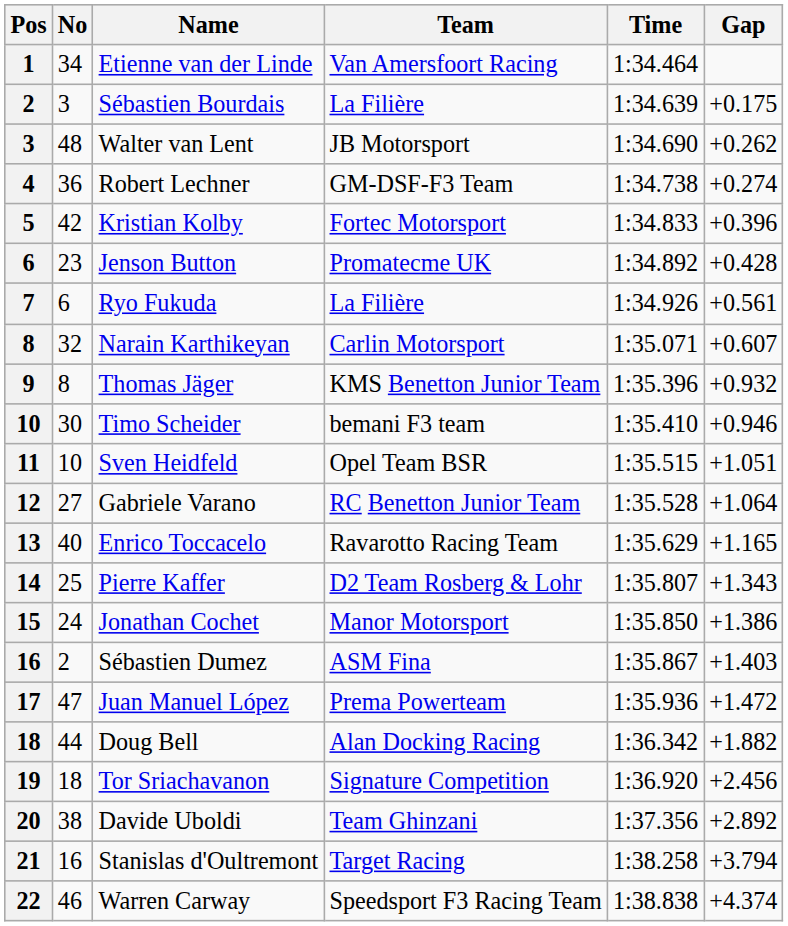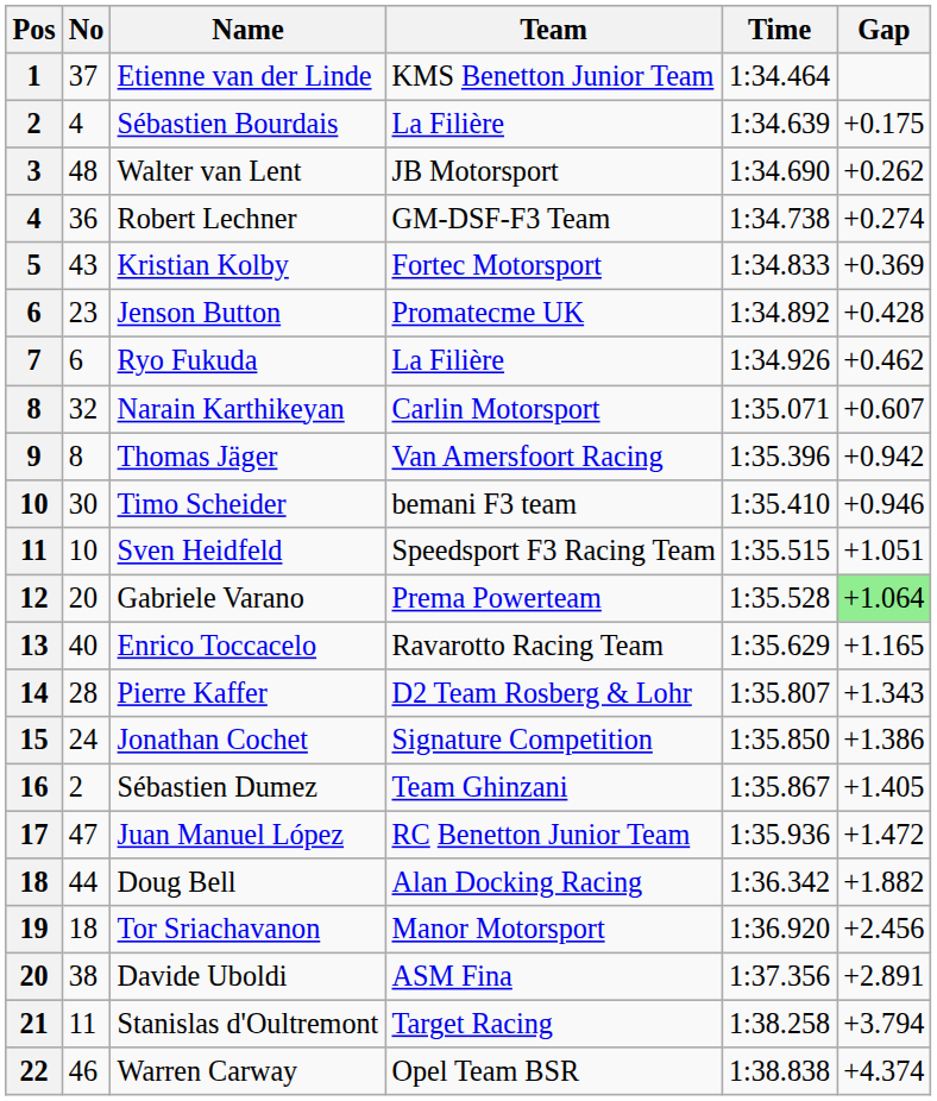 <table class="wikitable" style="font-size: 95%">
 <tr>
 <th>Pos</th>
 <th>No</th>
 <th>Name</th>
 <th>Team</th>
 <th>Time</th>
 <th>Gap</th>
 </tr>
 <tr>
 <th>1</th>
-<td>34</td>
+<td>37</td>
 <td> <a href='#'>Etienne van der Linde</a></td>
-<td><a href='#'>Van Amersfoort Racing</a></td>
+<td>KMS <a href='#'>Benetton Junior Team</a></td>
 <td>1:34.464</td>
 <td></td>
 </tr>
 <tr>
 <th>2</th>
-<td>3</td>
+<td>4</td>
 <td> <a href='#'>Sébastien Bourdais</a></td>
 <td><a href='#'>La Filière</a></td>
 <td>1:34.639</td>
 <td>+0.175</td>
 </tr>
 <tr>
 <th>3</th>
 <td>48</td>
 <td> Walter van Lent</td>
 <td>JB Motorsport</td>
 <td>1:34.690</td>
 <td>+0.262</td>
 </tr>
 <tr>
 <th>4</th>
 <td>36</td>
 <td> Robert Lechner</td>
 <td>GM-DSF-F3 Team</td>
 <td>1:34.738</td>
 <td>+0.274</td>
 </tr>
 <tr>
 <th>5</th>
-<td>42</td>
+<td>43</td>
 <td> <a href='#'>Kristian Kolby</a></td>
 <td><a href='#'>Fortec Motorsport</a></td>
 <td>1:34.833</td>
-<td>+0.396</td>
+<td>+0.369</td>
 </tr>
 <tr>
 <th>6</th>
 <td>23</td>
 <td> <a href='#'>Jenson Button</a></td>
 <td><a href='#'>Promatecme UK</a></td>
 <td>1:34.892</td>
 <td>+0.428</td>
 </tr>
 <tr>
 <th>7</th>
 <td>6</td>
 <td> <a href='#'>Ryo Fukuda</a></td>
 <td><a href='#'>La Filière</a></td>
 <td>1:34.926</td>
-<td>+0.561</td>
+<td>+0.462</td>
 </tr>
 <tr>
 <th>8</th>
 <td>32</td>
 <td> <a href='#'>Narain Karthikeyan</a></td>
 <td><a href='#'>Carlin Motorsport</a></td>
 <td>1:35.071</td>
 <td>+0.607</td>
 </tr>
 <tr>
 <th>9</th>
 <td>8</td>
 <td> <a href='#'>Thomas Jäger</a></td>
-<td>KMS <a href='#'>Benetton Junior Team</a></td>
+<td><a href='#'>Van Amersfoort Racing</a></td>
 <td>1:35.396</td>
-<td>+0.932</td>
+<td>+0.942</td>
 </tr>
 <tr>
 <th>10</th>
 <td>30</td>
 <td> <a href='#'>Timo Scheider</a></td>
 <td>bemani F3 team</td>
 <td>1:35.410</td>
 <td>+0.946</td>
 </tr>
 <tr>
 <th>11</th>
 <td>10</td>
 <td> <a href='#'>Sven Heidfeld</a></td>
-<td>Opel Team BSR</td>
+<td>Speedsport F3 Racing Team</td>
 <td>1:35.515</td>
 <td>+1.051</td>
 </tr>
 <tr>
 <th>12</th>
-<td>27</td>
+<td>20</td>
 <td> Gabriele Varano</td>
-<td><a href='#'>RC</a> <a href='#'>Benetton Junior Team</a></td>
+<td><a href='#'>Prema Powerteam</a></td>
 <td>1:35.528</td>
-<td>+1.064</td>
+<td style="background: lightgreen;">+1.064</td>
 </tr>
 <tr>
 <th>13</th>
 <td>40</td>
 <td> <a href='#'>Enrico Toccacelo</a></td>
 <td>Ravarotto Racing Team</td>
 <td>1:35.629</td>
 <td>+1.165</td>
 </tr>
 <tr>
 <th>14</th>
-<td>25</td>
+<td>28</td>
 <td> <a href='#'>Pierre Kaffer</a></td>
 <td><a href='#'>D2 Team Rosberg & Lohr</a></td>
 <td>1:35.807</td>
 <td>+1.343</td>
 </tr>
 <tr>
 <th>15</th>
 <td>24</td>
 <td> <a href='#'>Jonathan Cochet</a></td>
-<td><a href='#'>Manor Motorsport</a></td>
+<td><a href='#'>Signature Competition</a></td>
 <td>1:35.850</td>
 <td>+1.386</td>
 </tr>
 <tr>
 <th>16</th>
 <td>2</td>
 <td> Sébastien Dumez</td>
-<td><a href='#'>ASM Fina</a></td>
+<td><a href='#'>Team Ghinzani</a></td>
 <td>1:35.867</td>
-<td>+1.403</td>
+<td>+1.405</td>
 </tr>
 <tr>
 <th>17</th>
 <td>47</td>
 <td> <a href='#'>Juan Manuel López</a></td>
-<td><a href='#'>Prema Powerteam</a></td>
+<td><a href='#'>RC</a> <a href='#'>Benetton Junior Team</a></td>
 <td>1:35.936</td>
 <td>+1.472</td>
 </tr>
 <tr>
 <th>18</th>
 <td>44</td>
 <td> Doug Bell</td>
 <td><a href='#'>Alan Docking Racing</a></td>
 <td>1:36.342</td>
 <td>+1.882</td>
 </tr>
 <tr>
 <th>19</th>
 <td>18</td>
 <td> <a href='#'>Tor Sriachavanon</a></td>
-<td><a href='#'>Signature Competition</a></td>
+<td><a href='#'>Manor Motorsport</a></td>
 <td>1:36.920</td>
 <td>+2.456</td>
 </tr>
 <tr>
 <th>20</th>
 <td>38</td>
 <td> Davide Uboldi</td>
-<td><a href='#'>Team Ghinzani</a></td>
+<td><a href='#'>ASM Fina</a></td>
 <td>1:37.356</td>
-<td>+2.892</td>
+<td>+2.891</td>
 </tr>
 <tr>
 <th>21</th>
-<td>16</td>
+<td>11</td>
 <td> Stanislas d'Oultremont</td>
 <td><a href='#'>Target Racing</a></td>
 <td>1:38.258</td>
 <td>+3.794</td>
 </tr>
 <tr>
 <th>22</th>
 <td>46</td>
 <td> Warren Carway</td>
-<td>Speedsport F3 Racing Team</td>
+<td>Opel Team BSR</td>
 <td>1:38.838</td>
 <td>+4.374</td>
 </tr>
 </table>
